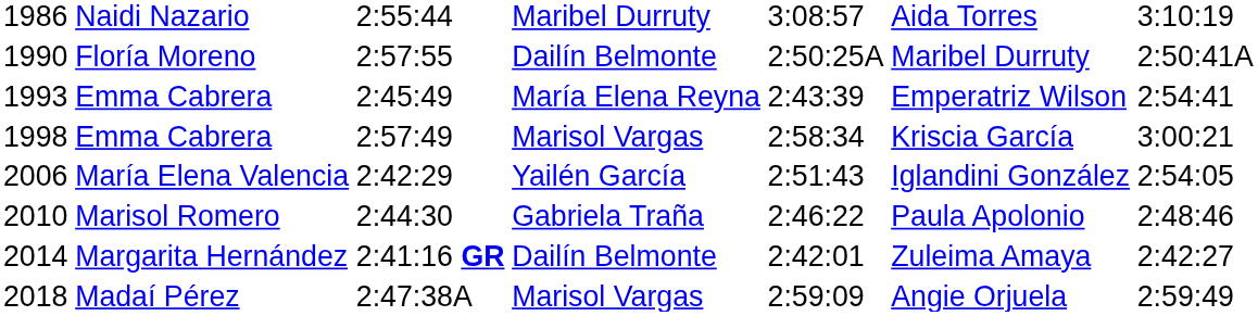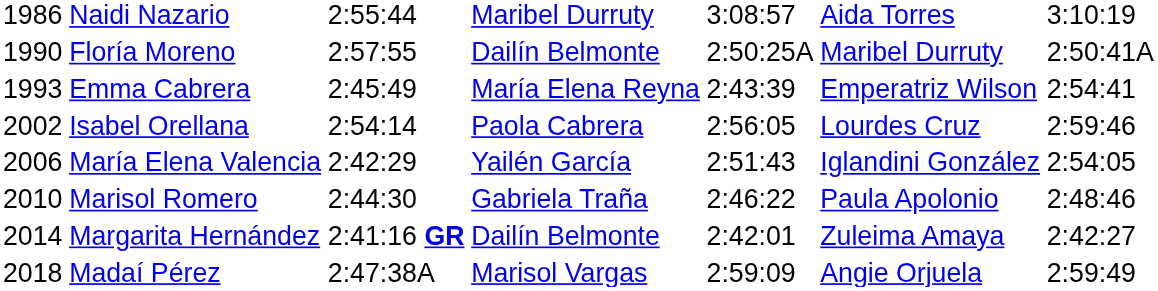 <table>
 <tr>
 <td>1986</td>
 <td><a href='#'>Naidi Nazario</a><br> </td>
 <td>2:55:44</td>
 <td><a href='#'>Maribel Durruty</a><br> </td>
 <td>3:08:57</td>
 <td><a href='#'>Aida Torres</a><br> </td>
 <td>3:10:19</td>
 </tr>
 <tr>
 <td>1990</td>
 <td><a href='#'>Floría Moreno</a><br> </td>
 <td>2:57:55</td>
 <td><a href='#'>Dailín Belmonte</a><br></td>
 <td>2:50:25A</td>
 <td><a href='#'>Maribel Durruty</a><br> </td>
 <td>2:50:41A</td>
 </tr>
 <tr>
 <td>1993</td>
 <td><a href='#'>Emma Cabrera</a><br> </td>
 <td>2:45:49</td>
 <td><a href='#'>María Elena Reyna</a><br> </td>
 <td>2:43:39</td>
 <td><a href='#'>Emperatriz Wilson</a><br> </td>
 <td>2:54:41</td>
 </tr>
 <tr>
-<td>1998</td>
-<td><a href='#'>Emma Cabrera</a><br> </td>
-<td>2:57:49</td>
-<td><a href='#'>Marisol Vargas</a><br> </td>
-<td>2:58:34</td>
-<td><a href='#'>Kriscia García</a><br> </td>
-<td>3:00:21</td>
+<td>2002</td>
+<td><a href='#'>Isabel Orellana</a><br> </td>
+<td>2:54:14</td>
+<td><a href='#'>Paola Cabrera</a><br> </td>
+<td>2:56:05</td>
+<td><a href='#'>Lourdes Cruz</a><br> </td>
+<td>2:59:46</td>
 </tr>
 <tr>
 <td>2006</td>
 <td><a href='#'>María Elena Valencia</a><br></td>
 <td>2:42:29</td>
 <td><a href='#'>Yailén García</a><br></td>
 <td>2:51:43</td>
 <td><a href='#'>Iglandini González</a><br></td>
 <td>2:54:05</td>
 </tr>
 <tr>
 <td>2010</td>
 <td><a href='#'>Marisol Romero</a><br></td>
 <td>2:44:30</td>
 <td><a href='#'>Gabriela Traña</a><br></td>
 <td>2:46:22</td>
 <td><a href='#'>Paula Apolonio</a><br></td>
 <td>2:48:46</td>
 </tr>
 <tr>
 <td>2014</td>
 <td><a href='#'>Margarita Hernández</a><br></td>
 <td>2:41:16 <strong><a href='#'>GR</a></strong></td>
 <td><a href='#'>Dailín Belmonte</a><br></td>
 <td>2:42:01</td>
 <td><a href='#'>Zuleima Amaya</a><br></td>
 <td>2:42:27</td>
 </tr>
 <tr>
 <td>2018</td>
 <td><a href='#'>Madaí Pérez</a><br></td>
 <td>2:47:38A</td>
 <td><a href='#'>Marisol Vargas</a><br> </td>
 <td>2:59:09</td>
 <td><a href='#'>Angie Orjuela</a><br></td>
 <td>2:59:49</td>
 </tr>
 </table>
